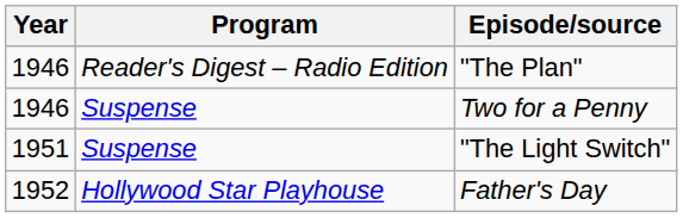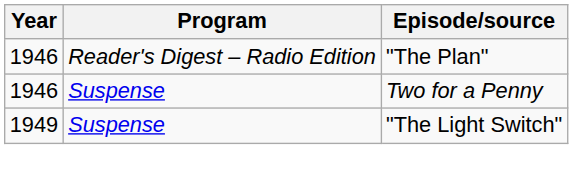 <table class="wikitable">
 <tr>
 <th>Year</th>
 <th>Program</th>
 <th>Episode/source</th>
 </tr>
 <tr>
 <td>1946</td>
 <td><em>Reader's Digest – Radio Edition</em></td>
 <td>"The Plan"</td>
 </tr>
 <tr>
 <td>1946</td>
 <td><em><a href='#'>Suspense</a></em></td>
 <td><em>Two for a Penny</em></td>
 </tr>
 <tr>
-<td>1951</td>
+<td>1949</td>
 <td><em><a href='#'>Suspense</a></em></td>
 <td>"The Light Switch"</td>
 </tr>
-<tr>
-<td>1952</td>
-<td><em><a href='#'>Hollywood Star Playhouse</a></em></td>
-<td><em>Father's Day</em></td>
-</tr>
 </table>
